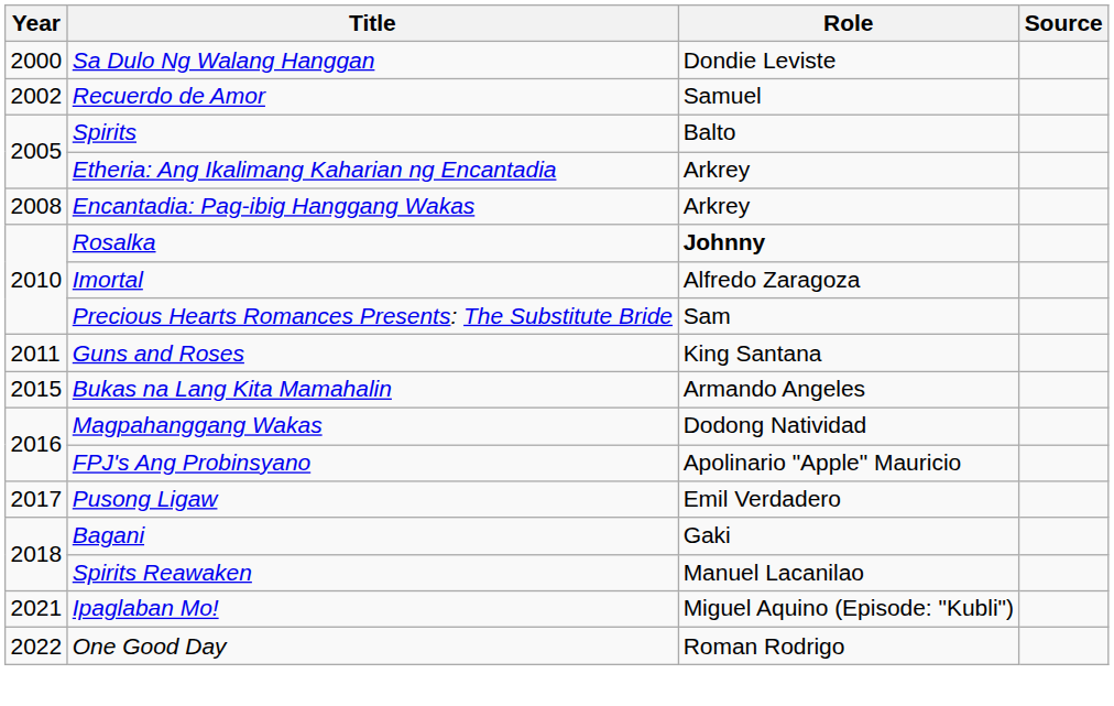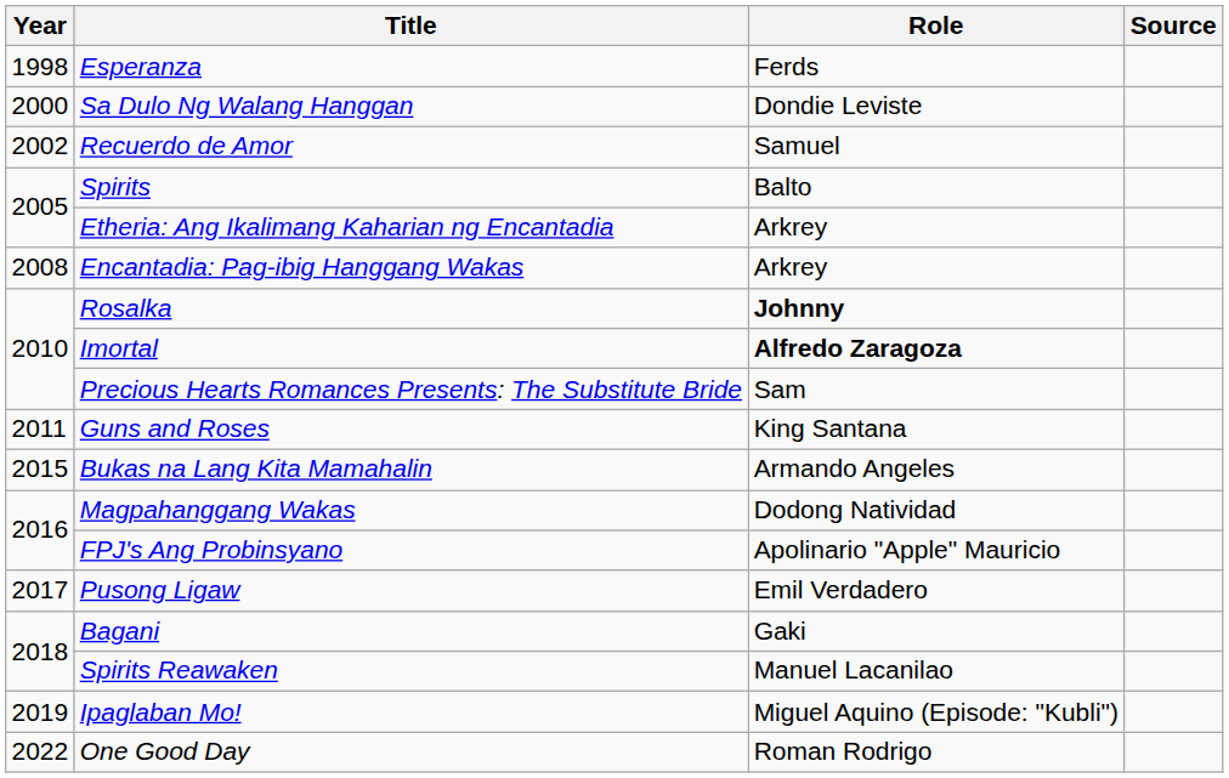 <table class="wikitable sortable" >
 <tr>
 <th>Year</th>
 <th>Title</th>
 <th>Role</th>
 <th class="unsortable">Source </th>
+</tr>
+<tr>
+<td>1998</td>
+<td><em><a href='#'>Esperanza</a></em></td>
+<td>Ferds</td>
+<td></td>
 </tr>
 <tr>
 <td>2000</td>
 <td><em><a href='#'>Sa Dulo Ng Walang Hanggan</a> </em></td>
 <td>Dondie Leviste</td>
 <td></td>
 </tr>
 <tr>
 <td>2002</td>
 <td><em><a href='#'>Recuerdo de Amor</a></em></td>
 <td>Samuel</td>
 <td></td>
 </tr>
 <tr>
 <td rowspan="2">2005</td>
 <td><a href='#'><em>Spirits</em></a></td>
 <td>Balto</td>
 <td></td>
 </tr>
 <tr>
 <td><em><a href='#'>Etheria: Ang Ikalimang Kaharian ng Encantadia</a></em></td>
 <td>Arkrey</td>
 <td></td>
 </tr>
 <tr>
 <td>2008</td>
 <td><em><a href='#'>Encantadia: Pag-ibig Hanggang Wakas</a></em></td>
 <td>Arkrey</td>
 <td></td>
 </tr>
 <tr>
 <td rowspan="3">2010</td>
 <td><em><a href='#'>Rosalka</a></em></td>
 <td><strong>Johnny</strong></td>
 <td></td>
 </tr>
 <tr>
 <td><em><a href='#'>Imortal</a></em></td>
-<td>Alfredo Zaragoza</td>
+<td><strong>Alfredo Zaragoza</strong></td>
 <td></td>
 </tr>
 <tr>
 <td><em><a href='#'>Precious Hearts Romances Presents</a>: <a href='#'>The Substitute Bride</a></em></td>
 <td>Sam</td>
 <td></td>
 </tr>
 <tr>
 <td>2011</td>
 <td><em><a href='#'>Guns and Roses</a></em></td>
 <td>King Santana</td>
 <td></td>
 </tr>
 <tr>
 <td>2015</td>
 <td><em><a href='#'>Bukas na Lang Kita Mamahalin</a></em></td>
 <td>Armando Angeles</td>
 <td></td>
 </tr>
 <tr>
 <td rowspan="2">2016</td>
 <td><em><a href='#'>Magpahanggang Wakas</a></em></td>
 <td>Dodong Natividad</td>
 <td></td>
 </tr>
 <tr>
 <td><em><a href='#'>FPJ's Ang Probinsyano</a></em></td>
 <td>Apolinario "Apple" Mauricio</td>
 <td></td>
 </tr>
 <tr>
 <td>2017</td>
 <td><em><a href='#'>Pusong Ligaw</a></em></td>
 <td>Emil Verdadero</td>
 <td></td>
 </tr>
 <tr>
 <td rowspan="2">2018</td>
 <td><em><a href='#'>Bagani</a></em></td>
 <td>Gaki</td>
 <td></td>
 </tr>
 <tr>
 <td><em><a href='#'>Spirits Reawaken</a></em></td>
 <td>Manuel Lacanilao</td>
 <td></td>
 </tr>
 <tr>
-<td>2021</td>
+<td>2019</td>
 <td><em><a href='#'>Ipaglaban Mo!</a></em></td>
 <td>Miguel Aquino (Episode: "Kubli")</td>
 <td></td>
 </tr>
 <tr>
 <td>2022</td>
 <td><em>One Good Day</em></td>
 <td>Roman Rodrigo</td>
 <td></td>
 </tr>
 </table>
